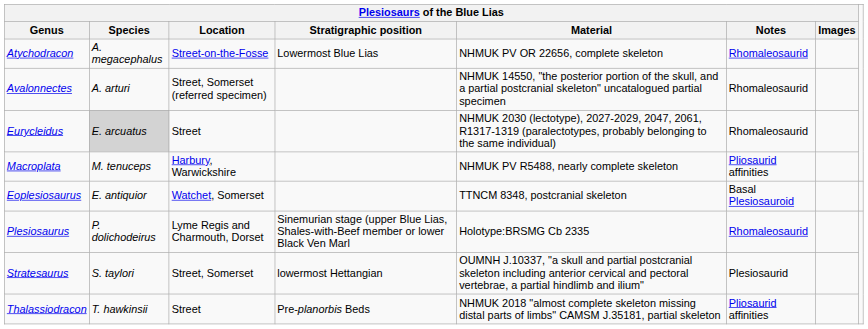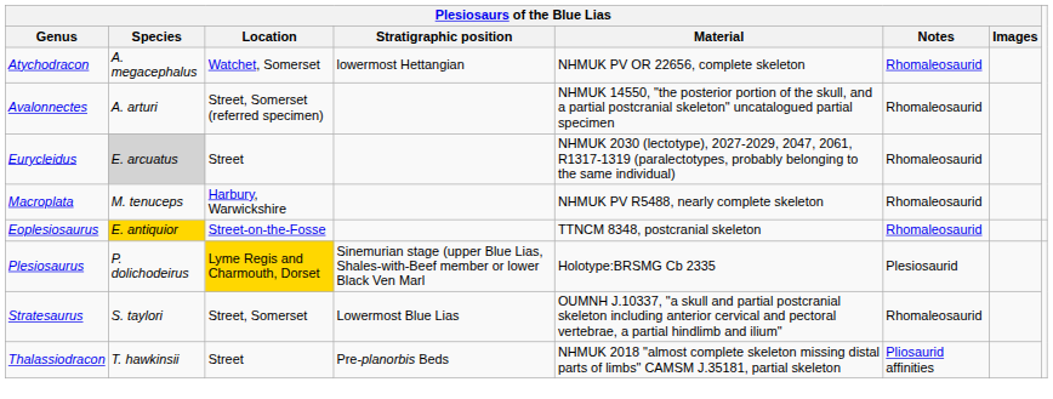 <table class="wikitable" align="center" width="100%">
 <tr>
 <th colspan="7" align="center"><strong><a href='#'>Plesiosaurs</a> of the Blue Lias</strong></th>
 </tr>
 <tr>
 <th>Genus</th>
 <th>Species</th>
 <th>Location</th>
 <th>Stratigraphic position</th>
 <th>Material</th>
 <th>Notes</th>
 <th>Images</th>
 </tr>
 <tr>
 <td><em><a href='#'>Atychodracon</a></em></td>
 <td><em>A. megacephalus</em></td>
-<td><a href='#'>Street-on-the-Fosse</a></td>
-<td>Lowermost Blue Lias</td>
+<td><a href='#'>Watchet</a>, Somerset</td>
+<td>lowermost Hettangian</td>
 <td>NHMUK PV OR 22656, complete skeleton</td>
 <td><a href='#'>Rhomaleosaurid</a></td>
 <td></td>
 </tr>
 <tr>
 <td><em><a href='#'>Avalonnectes</a></em></td>
 <td><em>A. arturi</em></td>
 <td>Street, Somerset (referred specimen)</td>
 <td></td>
 <td>NHMUK 14550, "the posterior portion of the skull, and a partial postcranial skeleton" uncatalogued partial specimen</td>
 <td>Rhomaleosaurid</td>
 <td></td>
 </tr>
 <tr>
 <td><em><a href='#'>Eurycleidus</a></em></td>
 <td style="background: lightgrey;"><em>E. arcuatus</em></td>
 <td>Street</td>
 <td></td>
 <td>NHMUK 2030 (lectotype), 2027-2029, 2047, 2061, R1317-1319 (paralectotypes, probably belonging to the same individual)</td>
 <td>Rhomaleosaurid</td>
 <td></td>
 </tr>
 <tr>
 <td><em><a href='#'>Macroplata</a></em></td>
 <td><em>M. tenuceps</em></td>
 <td><a href='#'>Harbury</a>, Warwickshire</td>
 <td></td>
 <td>NHMUK PV R5488, nearly complete skeleton</td>
-<td><a href='#'>Pliosaurid</a> affinities</td>
+<td>Rhomaleosaurid</td>
 <td></td>
 </tr>
 <tr>
 <td><em><a href='#'>Eoplesiosaurus</a></em></td>
-<td><em>E. antiquior</em></td>
-<td><a href='#'>Watchet</a>, Somerset</td>
+<td style="background: gold;"><em>E. antiquior</em></td>
+<td><a href='#'>Street-on-the-Fosse</a></td>
 <td></td>
 <td>TTNCM 8348, postcranial skeleton</td>
-<td>Basal <a href='#'>Plesiosauroid</a></td>
+<td><a href='#'>Rhomaleosaurid</a></td>
 <td></td>
 <td></td>
 </tr>
 <tr>
 <td><em><a href='#'>Plesiosaurus</a></em></td>
 <td><em>P. dolichodeirus</em></td>
-<td>Lyme Regis and Charmouth, Dorset</td>
+<td style="background: gold;">Lyme Regis and Charmouth, Dorset</td>
 <td>Sinemurian stage (upper Blue Lias, Shales-with-Beef member or lower Black Ven Marl</td>
 <td>Holotype:BRSMG Cb 2335</td>
-<td><a href='#'>Rhomaleosaurid</a></td>
+<td>Plesiosaurid</td>
 <td></td>
 </tr>
 <tr>
 <td><em><a href='#'>Stratesaurus</a></em></td>
 <td><em>S. taylori</em></td>
 <td>Street, Somerset</td>
-<td>lowermost Hettangian</td>
+<td>Lowermost Blue Lias</td>
 <td>OUMNH J.10337, "a skull and partial postcranial skeleton including anterior cervical and pectoral vertebrae, a partial hindlimb and ilium"</td>
-<td>Plesiosaurid</td>
+<td>Rhomaleosaurid</td>
 <td></td>
 </tr>
 <tr>
 <td><em><a href='#'>Thalassiodracon</a></em></td>
 <td><em>T. hawkinsii</em></td>
 <td>Street</td>
 <td>Pre-<em>planorbis</em> Beds</td>
 <td>NHMUK 2018 "almost complete skeleton missing distal parts of limbs" CAMSM J.35181, partial skeleton</td>
 <td><a href='#'>Pliosaurid</a> affinities</td>
 <td></td>
 </tr>
 </table>
